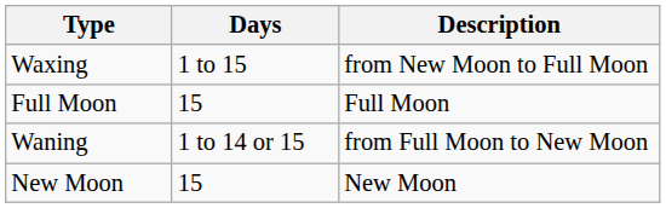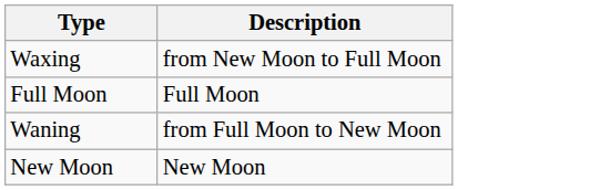 <table class="wikitable">
 <tr>
 <th width="100">Type</th>
-<th width="100">Days</th>
 <th width="200">Description</th>
 </tr>
 <tr>
 <td>Waxing</td>
-<td>1 to 15</td>
 <td>from New Moon to Full Moon</td>
 </tr>
 <tr>
 <td>Full Moon</td>
-<td>15</td>
 <td>Full Moon</td>
 </tr>
 <tr>
 <td>Waning</td>
-<td>1 to 14 or 15</td>
 <td>from Full Moon to New Moon</td>
 </tr>
 <tr>
 <td>New Moon</td>
-<td>15</td>
 <td>New Moon</td>
 </tr>
 </table>
